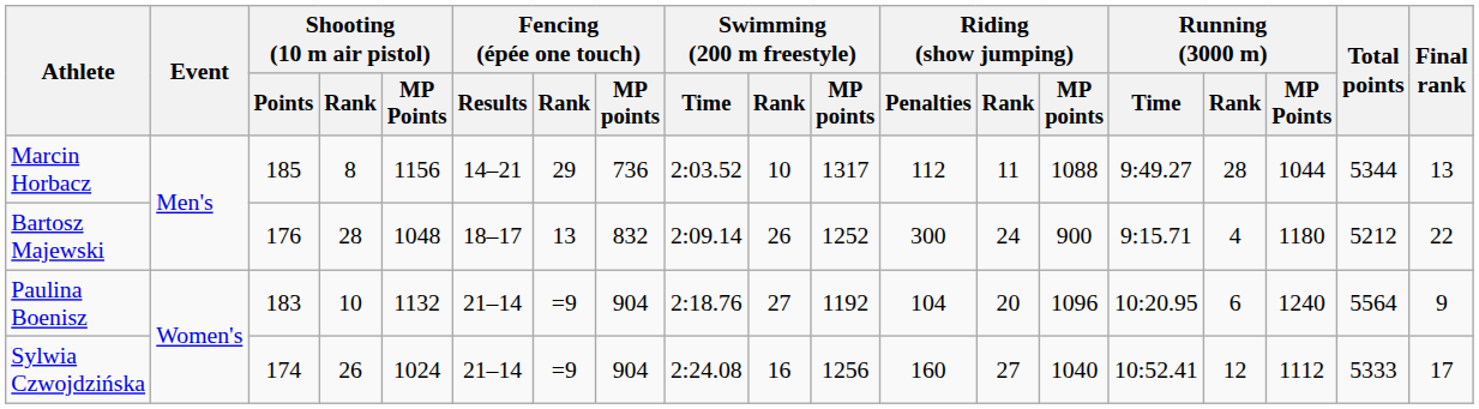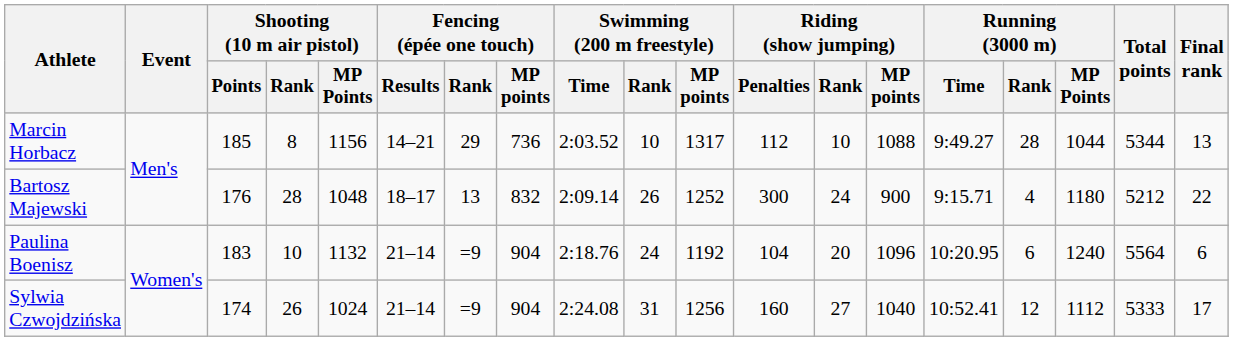 <table class="wikitable" style="font-size:90%">
 <tr>
 <th rowspan="2">Athlete</th>
 <th rowspan="2">Event</th>
 <th colspan=3>Shooting<br><span>(10 m air pistol)</span></th>
 <th colspan=3>Fencing<br><span>(épée one touch)</span></th>
 <th colspan=3>Swimming<br><span>(200 m freestyle)</span></th>
 <th colspan=3>Riding<br><span>(show jumping)</span></th>
 <th colspan=3>Running<br><span>(3000 m)</span></th>
 <th rowspan=2>Total points</th>
 <th rowspan=2>Final rank</th>
 </tr>
 <tr style="font-size:95%">
 <th>Points</th>
 <th>Rank</th>
 <th>MP Points</th>
 <th>Results</th>
 <th>Rank</th>
 <th>MP points</th>
 <th>Time</th>
 <th>Rank</th>
 <th>MP points</th>
 <th>Penalties</th>
 <th>Rank</th>
 <th>MP points</th>
 <th>Time</th>
 <th>Rank</th>
 <th>MP Points</th>
 </tr>
 <tr align=center>
 <td align=left><a href='#'>Marcin Horbacz</a></td>
 <td align=left rowspan=2><a href='#'>Men's</a></td>
 <td>185</td>
 <td>8</td>
 <td>1156</td>
 <td>14–21</td>
 <td>29</td>
 <td>736</td>
 <td>2:03.52</td>
 <td>10</td>
 <td>1317</td>
 <td>112</td>
-<td>11</td>
+<td>10</td>
 <td>1088</td>
 <td>9:49.27</td>
 <td>28</td>
 <td>1044</td>
 <td>5344</td>
 <td>13</td>
 </tr>
 <tr align=center>
 <td align=left><a href='#'>Bartosz Majewski</a></td>
 <td>176</td>
 <td>28</td>
 <td>1048</td>
 <td>18–17</td>
 <td>13</td>
 <td>832</td>
 <td>2:09.14</td>
 <td>26</td>
 <td>1252</td>
 <td>300</td>
 <td>24</td>
 <td>900</td>
 <td>9:15.71</td>
 <td>4</td>
 <td>1180</td>
 <td>5212</td>
 <td>22</td>
 </tr>
 <tr align=center>
 <td align=left><a href='#'>Paulina Boenisz</a></td>
 <td align=left rowspan=2><a href='#'>Women's</a></td>
 <td>183</td>
 <td>10</td>
 <td>1132</td>
 <td>21–14</td>
 <td>=9</td>
 <td>904</td>
 <td>2:18.76</td>
-<td>27</td>
+<td>24</td>
 <td>1192</td>
 <td>104</td>
 <td>20</td>
 <td>1096</td>
 <td>10:20.95</td>
 <td>6</td>
 <td>1240</td>
 <td>5564</td>
-<td>9</td>
+<td>6</td>
 </tr>
 <tr align=center>
 <td align=left><a href='#'>Sylwia Czwojdzińska</a></td>
 <td>174</td>
 <td>26</td>
 <td>1024</td>
 <td>21–14</td>
 <td>=9</td>
 <td>904</td>
 <td>2:24.08</td>
-<td>16</td>
+<td>31</td>
 <td>1256</td>
 <td>160</td>
 <td>27</td>
 <td>1040</td>
 <td>10:52.41</td>
 <td>12</td>
 <td>1112</td>
 <td>5333</td>
 <td>17</td>
 </tr>
 </table>
